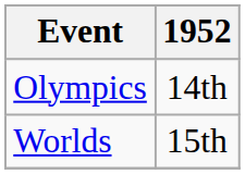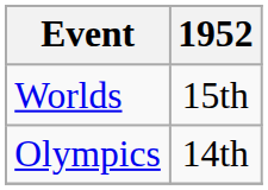 <table class=wikitable>
 <tr>
 <th>Event</th>
 <th>1952</th>
 </tr>
 <tr>
+<td><a href='#'>Worlds</a></td>
+<td align="center">15th</td>
+</tr>
+<tr>
 <td><a href='#'>Olympics</a></td>
 <td align="center">14th</td>
 </tr>
 <tr>
-<td><a href='#'>Worlds</a></td>
-<td align="center">15th</td>
-</tr>
-<tr>
 </tr>
 </table>
